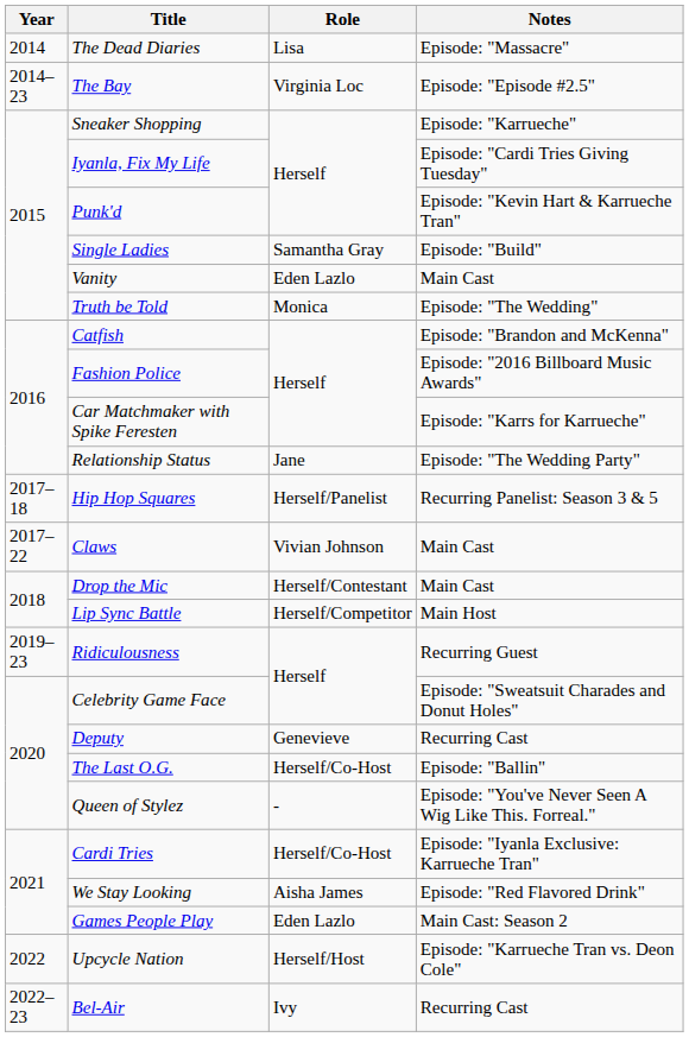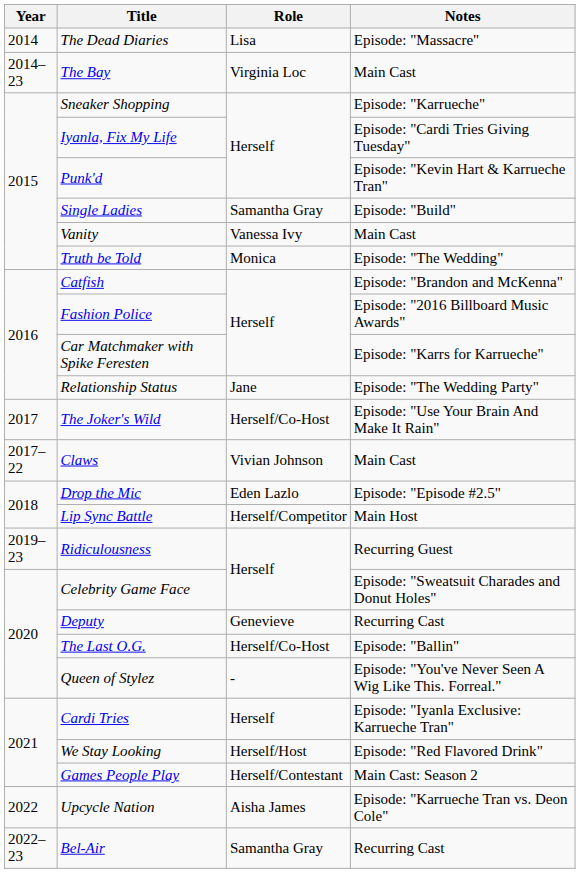 <table class="wikitable">
 <tr>
 <th>Year</th>
 <th>Title</th>
 <th>Role</th>
 <th>Notes</th>
 </tr>
 <tr>
 <td>2014</td>
 <td><em>The Dead Diaries</em></td>
 <td>Lisa</td>
 <td>Episode: "Massacre"</td>
 </tr>
 <tr>
 <td>2014–23</td>
 <td><em><a href='#'>The Bay</a></em></td>
 <td>Virginia Loc</td>
-<td>Episode: "Episode #2.5"</td>
+<td>Main Cast</td>
 </tr>
 <tr>
 <td rowspan=6>2015</td>
 <td><em>Sneaker Shopping</em></td>
 <td rowspan="3">Herself</td>
 <td>Episode: "Karrueche"</td>
 </tr>
 <tr>
 <td><em><a href='#'>Iyanla, Fix My Life</a></em></td>
 <td>Episode: "Cardi Tries Giving Tuesday"</td>
 </tr>
 <tr>
 <td><em><a href='#'>Punk'd</a></em></td>
 <td>Episode: "Kevin Hart & Karrueche Tran"</td>
 </tr>
 <tr>
 <td><em><a href='#'>Single Ladies</a></em></td>
 <td>Samantha Gray</td>
 <td>Episode: "Build"</td>
 </tr>
 <tr>
 <td><em>Vanity</em></td>
-<td>Eden Lazlo</td>
+<td>Vanessa Ivy</td>
 <td>Main Cast</td>
 </tr>
 <tr>
 <td><em><a href='#'>Truth be Told</a></em></td>
 <td>Monica</td>
 <td>Episode: "The Wedding"</td>
 </tr>
 <tr>
 <td rowspan=4>2016</td>
 <td><em><a href='#'>Catfish</a></em></td>
 <td rowspan="3">Herself</td>
 <td>Episode: "Brandon and McKenna"</td>
 </tr>
 <tr>
 <td><em><a href='#'>Fashion Police</a></em></td>
 <td>Episode: "2016 Billboard Music Awards"</td>
 </tr>
 <tr>
 <td><em>Car Matchmaker with Spike Feresten</em></td>
 <td>Episode: "Karrs for Karrueche"</td>
 </tr>
 <tr>
 <td><em>Relationship Status</em></td>
 <td>Jane</td>
 <td>Episode: "The Wedding Party"</td>
 </tr>
 <tr>
-<td>2017–18</td>
-<td><em><a href='#'>Hip Hop Squares</a></em></td>
-<td>Herself/Panelist</td>
-<td>Recurring Panelist: Season 3 & 5</td>
+<td>2017</td>
+<td><em><a href='#'>The Joker's Wild</a></em></td>
+<td>Herself/Co-Host</td>
+<td>Episode: "Use Your Brain And Make It Rain"</td>
 </tr>
 <tr>
 <td>2017–22</td>
 <td><em><a href='#'>Claws</a></em></td>
 <td>Vivian Johnson</td>
 <td>Main Cast</td>
 </tr>
 <tr>
 <td rowspan=2>2018</td>
 <td><em><a href='#'>Drop the Mic</a></em></td>
-<td>Herself/Contestant</td>
-<td>Main Cast</td>
+<td>Eden Lazlo</td>
+<td>Episode: "Episode #2.5"</td>
 </tr>
 <tr>
 <td><em><a href='#'>Lip Sync Battle</a></em></td>
 <td>Herself/Competitor</td>
 <td>Main Host</td>
 </tr>
 <tr>
 <td>2019–23</td>
 <td><em><a href='#'>Ridiculousness</a></em></td>
 <td rowspan="2">Herself</td>
 <td>Recurring Guest</td>
 </tr>
 <tr>
 <td rowspan=4>2020</td>
 <td><em>Celebrity Game Face</em></td>
 <td>Episode: "Sweatsuit Charades and Donut Holes"</td>
 </tr>
 <tr>
 <td><em><a href='#'>Deputy</a></em></td>
 <td>Genevieve</td>
 <td>Recurring Cast</td>
 </tr>
 <tr>
 <td><em><a href='#'>The Last O.G.</a></em></td>
 <td>Herself/Co-Host</td>
 <td>Episode: "Ballin"</td>
 </tr>
 <tr>
 <td><em>Queen of Stylez</em></td>
 <td>-</td>
 <td>Episode: "You've Never Seen A Wig Like This. Forreal."</td>
 </tr>
 <tr>
 <td rowspan=3>2021</td>
 <td><em><a href='#'>Cardi Tries</a></em></td>
-<td>Herself/Co-Host</td>
+<td>Herself</td>
 <td>Episode: "Iyanla Exclusive: Karrueche Tran"</td>
 </tr>
 <tr>
 <td><em>We Stay Looking</em></td>
-<td>Aisha James</td>
+<td>Herself/Host</td>
 <td>Episode: "Red Flavored Drink"</td>
 </tr>
 <tr>
 <td><em><a href='#'>Games People Play</a></em></td>
-<td>Eden Lazlo</td>
+<td>Herself/Contestant</td>
 <td>Main Cast: Season 2</td>
 </tr>
 <tr>
 <td>2022</td>
 <td><em>Upcycle Nation</em></td>
-<td>Herself/Host</td>
+<td>Aisha James</td>
 <td>Episode: "Karrueche Tran vs. Deon Cole"</td>
 </tr>
 <tr>
 <td>2022–23</td>
 <td><em><a href='#'>Bel-Air</a></em></td>
-<td>Ivy</td>
+<td>Samantha Gray</td>
 <td>Recurring Cast</td>
 </tr>
 </table>
